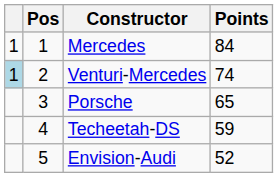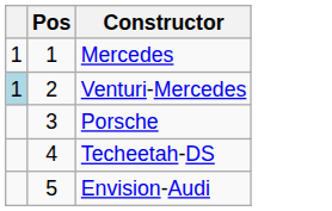 <table class="wikitable" style="font-size: 85%;">
 <tr>
 <th></th>
 <th>Pos</th>
 <th>Constructor</th>
-<th>Points</th>
 </tr>
 <tr>
 <td align="left"> 1</td>
 <td align="center">1</td>
 <td> <a href='#'>Mercedes</a></td>
-<td align="left">84</td>
 </tr>
 <tr>
 <td align="left" style="background: lightblue;"> 1</td>
 <td align="center">2</td>
 <td> <a href='#'>Venturi</a>-<a href='#'>Mercedes</a></td>
-<td align="left">74</td>
 </tr>
 <tr>
 <td align="left"></td>
 <td align="center">3</td>
 <td> <a href='#'>Porsche</a></td>
-<td align="left">65</td>
 </tr>
 <tr>
 <td align="left"></td>
 <td align="center">4</td>
 <td> <a href='#'>Techeetah</a>-<a href='#'>DS</a></td>
-<td align="left">59</td>
 </tr>
 <tr>
 <td align="left"></td>
 <td align="center">5</td>
 <td> <a href='#'>Envision</a>-<a href='#'>Audi</a></td>
-<td align="left">52</td>
 </tr>
 </table>
